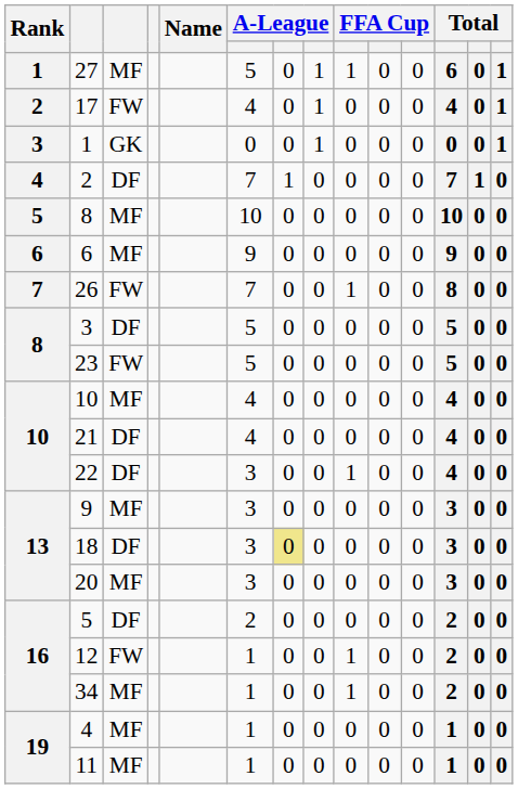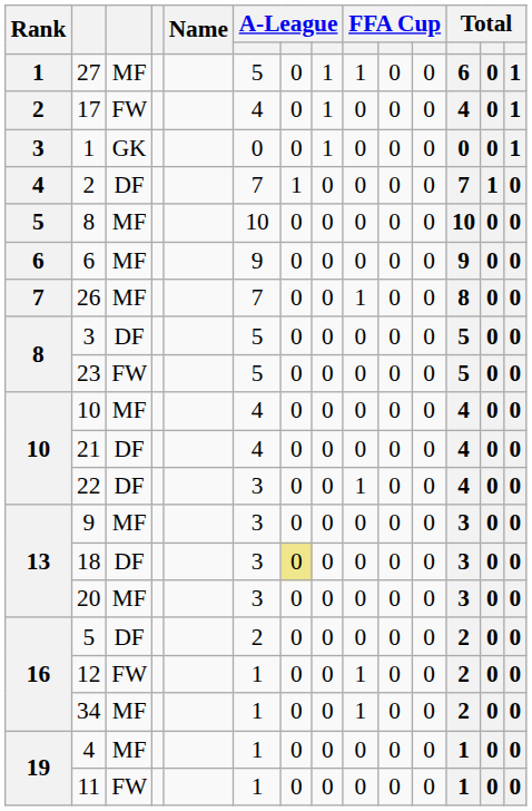 <table class="wikitable sortable" style="text-align:center">
 <tr>
 <th rowspan="2">Rank</th>
 <th rowspan="2"></th>
 <th rowspan="2"></th>
 <th rowspan="2"></th>
 <th rowspan="2">Name</th>
 <th colspan="3"><a href='#'>A-League</a></th>
 <th colspan="3"><a href='#'>FFA Cup</a></th>
 <th colspan="3">Total</th>
 </tr>
 <tr>
 <th></th>
 <th></th>
 <th></th>
 <th></th>
 <th></th>
 <th></th>
 <th></th>
 <th></th>
 <th></th>
 </tr>
 <tr>
 <th>1</th>
 <td>27</td>
 <td>MF</td>
 <td></td>
 <td align="left"><br></td>
 <td>5</td>
 <td>0</td>
 <td>1<br></td>
 <td>1</td>
 <td>0</td>
 <td>0<br></td>
 <th>6</th>
 <th>0</th>
 <th>1</th>
 </tr>
 <tr>
 <th>2</th>
 <td>17</td>
 <td>FW</td>
 <td></td>
 <td align="left"><br></td>
 <td>4</td>
 <td>0</td>
 <td>1<br></td>
 <td>0</td>
 <td>0</td>
 <td>0<br></td>
 <th>4</th>
 <th>0</th>
 <th>1</th>
 </tr>
 <tr>
 <th>3</th>
 <td>1</td>
 <td>GK</td>
 <td></td>
 <td align="left"><br></td>
 <td>0</td>
 <td>0</td>
 <td>1<br></td>
 <td>0</td>
 <td>0</td>
 <td>0<br></td>
 <th>0</th>
 <th>0</th>
 <th>1</th>
 </tr>
 <tr>
 <th>4</th>
 <td>2</td>
 <td>DF</td>
 <td></td>
 <td align="left"><br></td>
 <td>7</td>
 <td>1</td>
 <td>0<br></td>
 <td>0</td>
 <td>0</td>
 <td>0<br></td>
 <th>7</th>
 <th>1</th>
 <th>0</th>
 </tr>
 <tr>
 <th>5</th>
 <td>8</td>
 <td>MF</td>
 <td></td>
 <td align="left"><br></td>
 <td>10</td>
 <td>0</td>
 <td>0<br></td>
 <td>0</td>
 <td>0</td>
 <td>0<br></td>
 <th>10</th>
 <th>0</th>
 <th>0</th>
 </tr>
 <tr>
 <th>6</th>
 <td>6</td>
 <td>MF</td>
 <td></td>
 <td align="left"><br></td>
 <td>9</td>
 <td>0</td>
 <td>0<br></td>
 <td>0</td>
 <td>0</td>
 <td>0<br></td>
 <th>9</th>
 <th>0</th>
 <th>0</th>
 </tr>
 <tr>
 <th>7</th>
 <td>26</td>
-<td>FW</td>
+<td>MF</td>
 <td></td>
 <td align="left"><br></td>
 <td>7</td>
 <td>0</td>
 <td>0<br></td>
 <td>1</td>
 <td>0</td>
 <td>0<br></td>
 <th>8</th>
 <th>0</th>
 <th>0</th>
 </tr>
 <tr>
 <th rowspan="2">8</th>
 <td>3</td>
 <td>DF</td>
 <td></td>
 <td align="left"><br></td>
 <td>5</td>
 <td>0</td>
 <td>0<br></td>
 <td>0</td>
 <td>0</td>
 <td>0<br></td>
 <th>5</th>
 <th>0</th>
 <th>0</th>
 </tr>
 <tr>
 <td>23</td>
 <td>FW</td>
 <td></td>
 <td align="left"><br></td>
 <td>5</td>
 <td>0</td>
 <td>0<br></td>
 <td>0</td>
 <td>0</td>
 <td>0<br></td>
 <th>5</th>
 <th>0</th>
 <th>0</th>
 </tr>
 <tr>
 <th rowspan="3">10</th>
 <td>10</td>
 <td>MF</td>
 <td></td>
 <td align="left"><br></td>
 <td>4</td>
 <td>0</td>
 <td>0<br></td>
 <td>0</td>
 <td>0</td>
 <td>0<br></td>
 <th>4</th>
 <th>0</th>
 <th>0</th>
 </tr>
 <tr>
 <td>21</td>
 <td>DF</td>
 <td></td>
 <td align="left"><br></td>
 <td>4</td>
 <td>0</td>
 <td>0<br></td>
 <td>0</td>
 <td>0</td>
 <td>0<br></td>
 <th>4</th>
 <th>0</th>
 <th>0</th>
 </tr>
 <tr>
 <td>22</td>
 <td>DF</td>
 <td></td>
 <td align="left"><br></td>
 <td>3</td>
 <td>0</td>
 <td>0<br></td>
 <td>1</td>
 <td>0</td>
 <td>0<br></td>
 <th>4</th>
 <th>0</th>
 <th>0</th>
 </tr>
 <tr>
 <th rowspan="3">13</th>
 <td>9</td>
 <td>MF</td>
 <td></td>
 <td align="left"><br></td>
 <td>3</td>
 <td>0</td>
 <td>0<br></td>
 <td>0</td>
 <td>0</td>
 <td>0<br></td>
 <th>3</th>
 <th>0</th>
 <th>0</th>
 </tr>
 <tr>
 <td>18</td>
 <td>DF</td>
 <td></td>
 <td align="left"><br></td>
 <td>3</td>
 <td style="background: khaki;">0</td>
 <td>0<br></td>
 <td>0</td>
 <td>0</td>
 <td>0<br></td>
 <th>3</th>
 <th>0</th>
 <th>0</th>
 </tr>
 <tr>
 <td>20</td>
 <td>MF</td>
 <td></td>
 <td align="left"><br></td>
 <td>3</td>
 <td>0</td>
 <td>0<br></td>
 <td>0</td>
 <td>0</td>
 <td>0<br></td>
 <th>3</th>
 <th>0</th>
 <th>0</th>
 </tr>
 <tr>
 <th rowspan="3">16</th>
 <td>5</td>
 <td>DF</td>
 <td></td>
 <td align="left"><br></td>
 <td>2</td>
 <td>0</td>
 <td>0<br></td>
 <td>0</td>
 <td>0</td>
 <td>0<br></td>
 <th>2</th>
 <th>0</th>
 <th>0</th>
 </tr>
 <tr>
 <td>12</td>
 <td>FW</td>
 <td></td>
 <td align="left"><br></td>
 <td>1</td>
 <td>0</td>
 <td>0<br></td>
 <td>1</td>
 <td>0</td>
 <td>0<br></td>
 <th>2</th>
 <th>0</th>
 <th>0</th>
 </tr>
 <tr>
 <td>34</td>
 <td>MF</td>
 <td></td>
 <td align="left"><br></td>
 <td>1</td>
 <td>0</td>
 <td>0<br></td>
 <td>1</td>
 <td>0</td>
 <td>0<br></td>
 <th>2</th>
 <th>0</th>
 <th>0</th>
 </tr>
 <tr>
 <th rowspan="2">19</th>
 <td>4</td>
 <td>MF</td>
 <td></td>
 <td align="left"><br></td>
 <td>1</td>
 <td>0</td>
 <td>0<br></td>
 <td>0</td>
 <td>0</td>
 <td>0<br></td>
 <th>1</th>
 <th>0</th>
 <th>0</th>
 </tr>
 <tr>
 <td>11</td>
-<td>MF</td>
+<td>FW</td>
 <td></td>
 <td align="left"><br></td>
 <td>1</td>
 <td>0</td>
 <td>0<br></td>
 <td>0</td>
 <td>0</td>
 <td>0<br></td>
 <th>1</th>
 <th>0</th>
 <th>0</th>
 </tr>
 </table>
